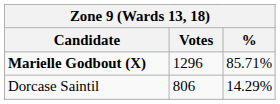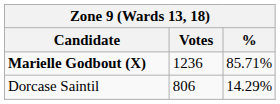 <table class="wikitable">
 <tr>
 <th colspan="3">Zone 9 (Wards 13, 18)</th>
 </tr>
 <tr>
 <th style="width: 170px">Candidate</th>
 <th style="width: 50px">Votes</th>
 <th style="width: 40px">%</th>
 </tr>
 <tr>
 <td><strong>Marielle Godbout (X)</strong></td>
-<td>1296</td>
+<td>1236</td>
 <td>85.71%</td>
 </tr>
 <tr>
 <td>Dorcase Saintil</td>
 <td>806</td>
 <td>14.29%</td>
 </tr>
 </table>
